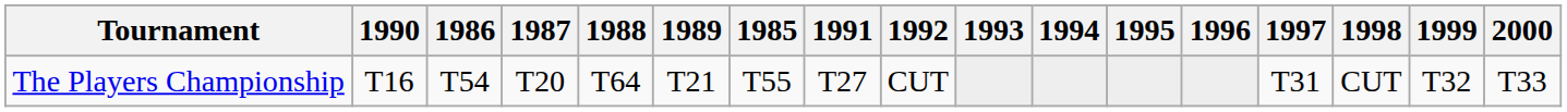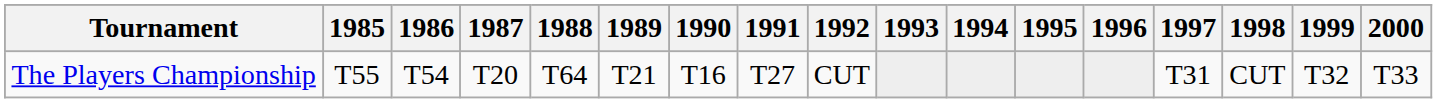 <table class="wikitable" style="font-size:95%;text-align:center;">
 <tr>
 <th>Tournament</th>
-<th>1990</th>
+<th>1985</th>
 <th>1986</th>
 <th>1987</th>
 <th>1988</th>
 <th>1989</th>
-<th>1985</th>
+<th>1990</th>
 <th>1991</th>
 <th>1992</th>
 <th>1993</th>
 <th>1994</th>
 <th>1995</th>
 <th>1996</th>
 <th>1997</th>
 <th>1998</th>
 <th>1999</th>
 <th>2000</th>
 </tr>
 <tr>
 <td align=left><a href='#'>The Players Championship</a></td>
-<td>T16</td>
+<td>T55</td>
 <td>T54</td>
 <td>T20</td>
 <td>T64</td>
 <td>T21</td>
-<td>T55</td>
+<td>T16</td>
 <td>T27</td>
 <td>CUT</td>
 <td style="background:#eeeeee;"></td>
 <td style="background:#eeeeee;"></td>
 <td style="background:#eeeeee;"></td>
 <td style="background:#eeeeee;"></td>
 <td>T31</td>
 <td>CUT</td>
 <td>T32</td>
 <td>T33</td>
 </tr>
 </table>
